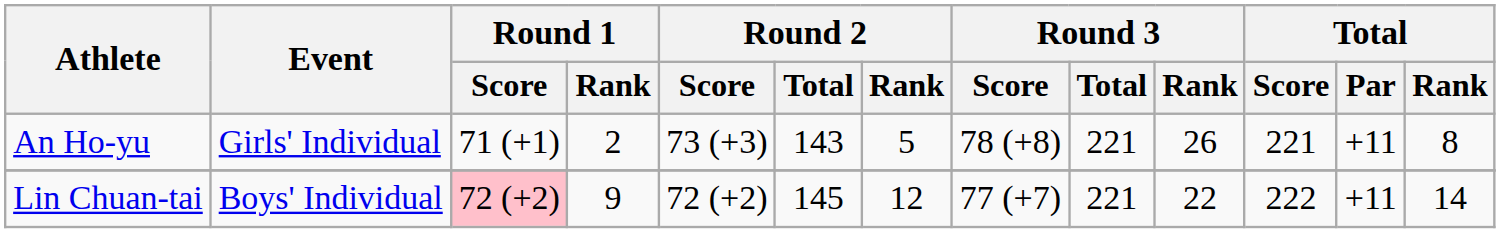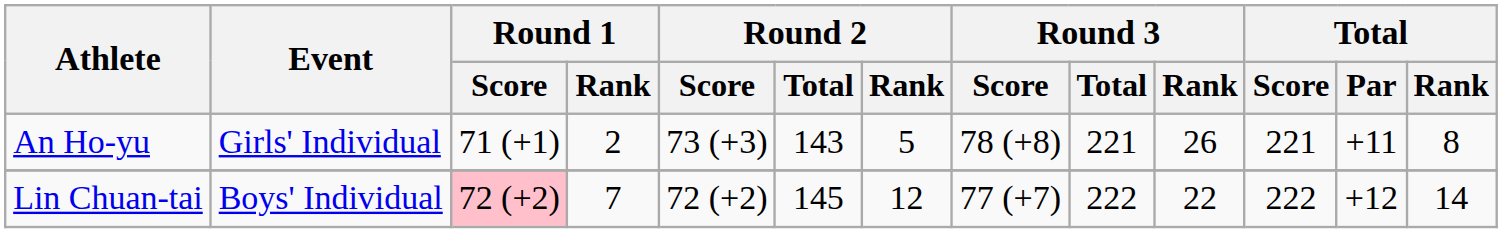 <table class="wikitable" style="font-size:90%">
 <tr>
 <th rowspan="2">Athlete</th>
 <th rowspan="2">Event</th>
 <th colspan="2">Round 1</th>
 <th colspan="3">Round 2</th>
 <th colspan="3">Round 3</th>
 <th colspan="3">Total</th>
 </tr>
 <tr style="font-size:95%">
 <th>Score</th>
 <th>Rank</th>
 <th>Score</th>
 <th>Total</th>
 <th>Rank</th>
 <th>Score</th>
 <th>Total</th>
 <th>Rank</th>
 <th>Score</th>
 <th>Par</th>
 <th>Rank</th>
 </tr>
 <tr align=center>
 <td align=left><a href='#'>An Ho-yu</a></td>
 <td align=left><a href='#'>Girls' Individual</a></td>
 <td>71 (+1)</td>
 <td>2</td>
 <td>73 (+3)</td>
 <td>143</td>
 <td>5</td>
 <td>78 (+8)</td>
 <td>221</td>
 <td>26</td>
 <td>221</td>
 <td>+11</td>
 <td>8</td>
 </tr>
 <tr>
 </tr>
 <tr align=center>
 <td align=left><a href='#'>Lin Chuan-tai</a></td>
 <td align=left><a href='#'>Boys' Individual</a></td>
 <td style="background: pink;">72 (+2)</td>
-<td>9</td>
+<td>7</td>
 <td>72 (+2)</td>
 <td>145</td>
 <td>12</td>
 <td>77 (+7)</td>
-<td>221</td>
+<td>222</td>
 <td>22</td>
 <td>222</td>
-<td>+11</td>
+<td>+12</td>
 <td>14</td>
 </tr>
 </table>
